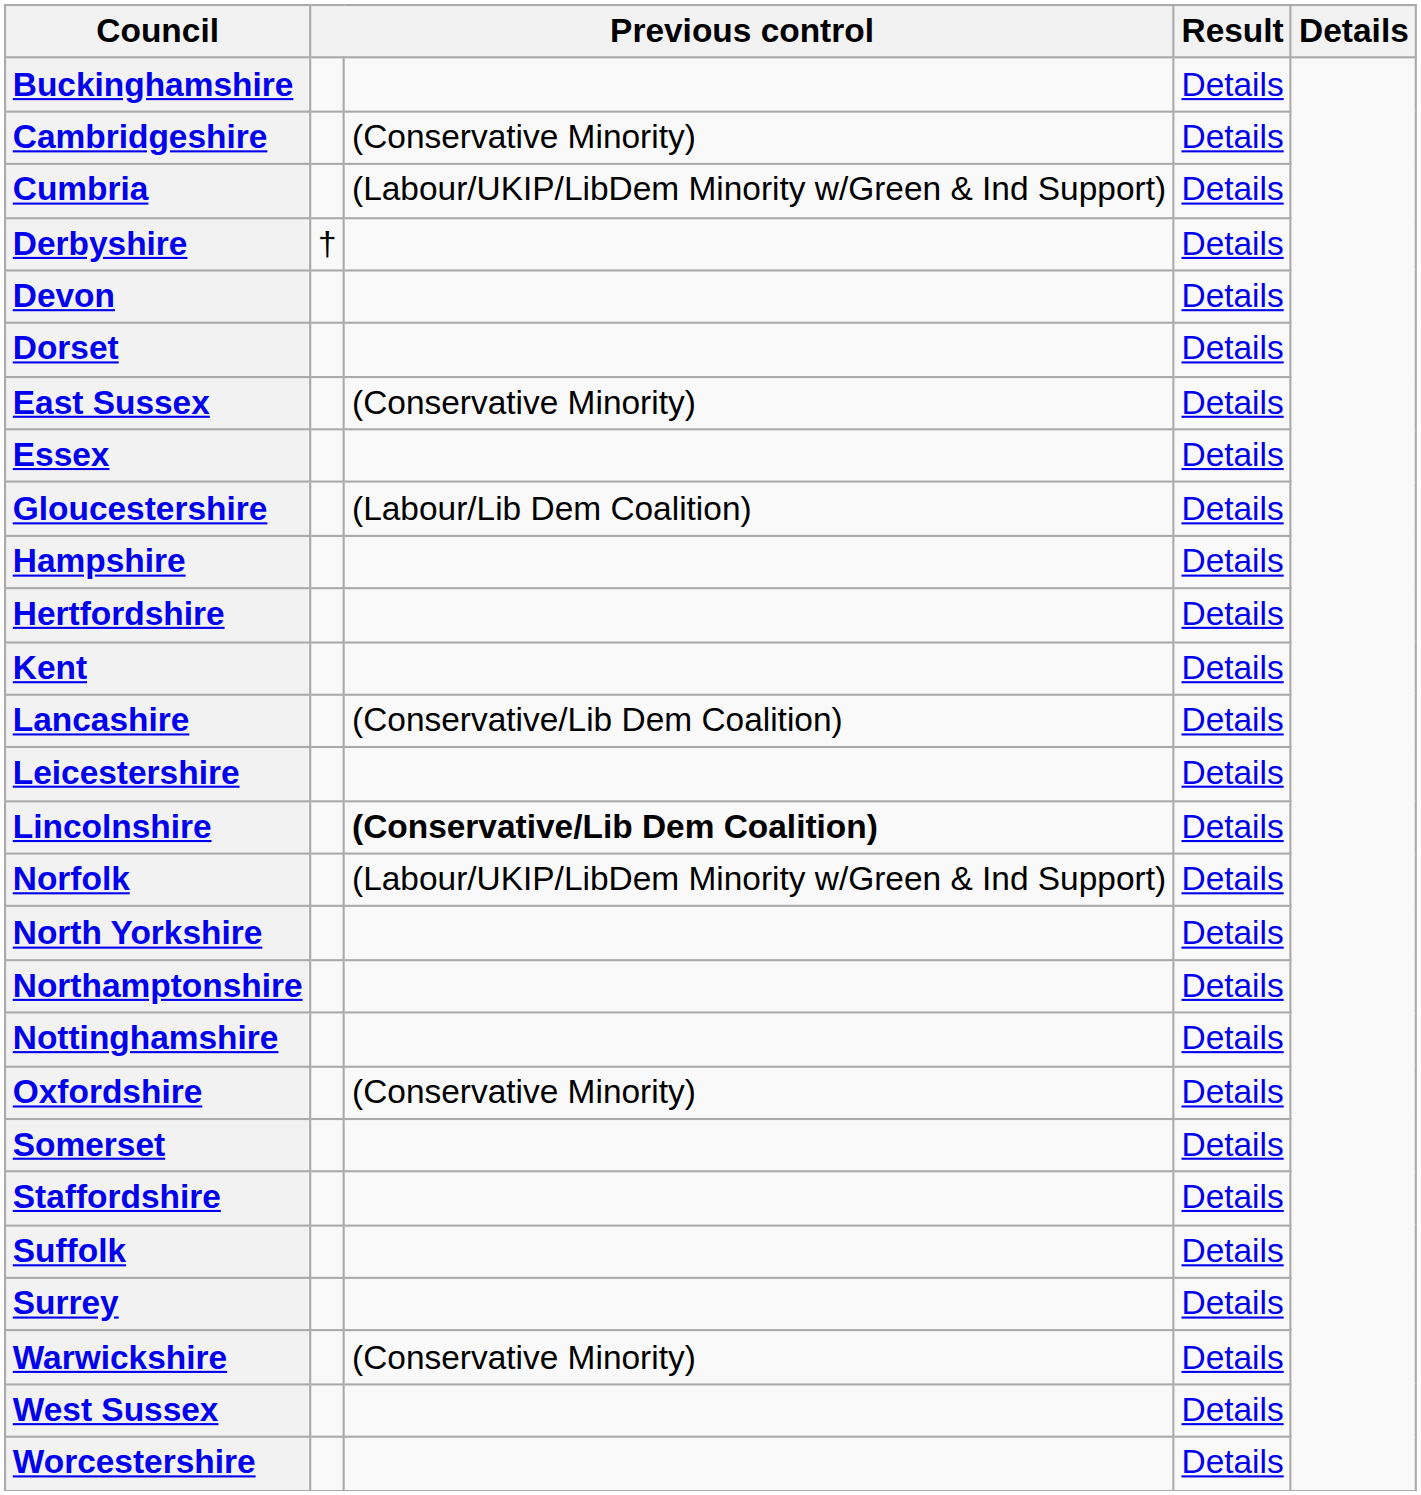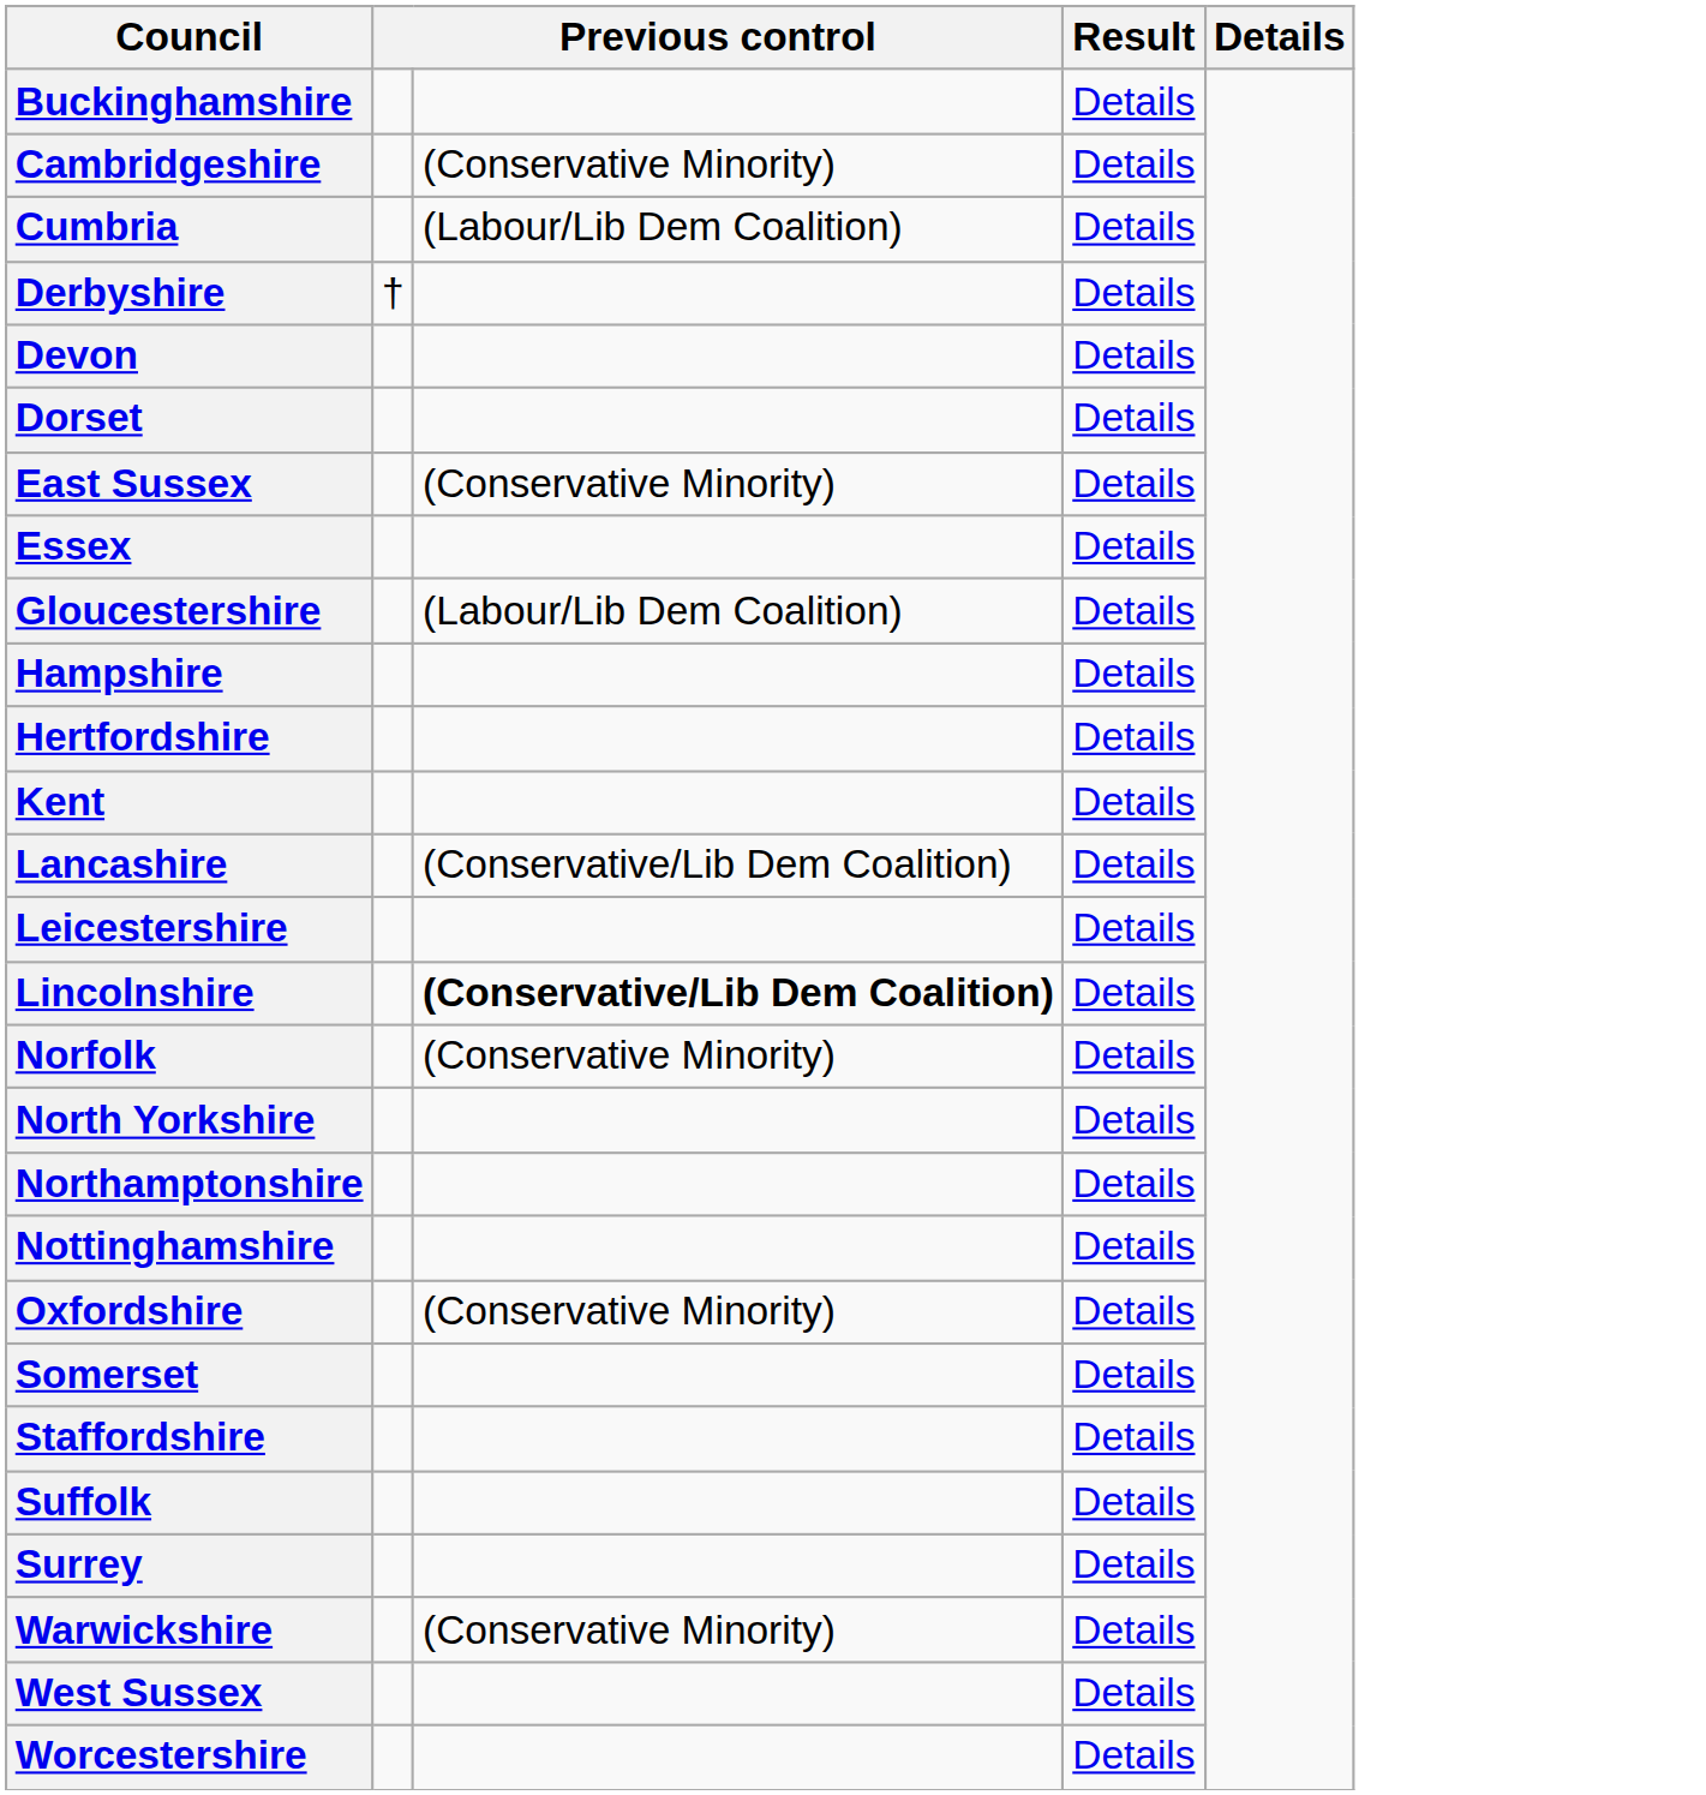 <table class="wikitable">
 <tr>
 <th scope="col">Council</th>
 <th colspan=2>Previous control</th>
 <th colspan=2>Result</th>
 <th scope="col" class="unsortable">Details</th>
 </tr>
 <tr>
 <th scope="row" style="text-align: left;"><a href='#'>Buckinghamshire</a></th>
 <td></td>
 <td></td>
 <td><a href='#'>Details</a></td>
 </tr>
 <tr>
 <th scope="row" style="text-align: left;"><a href='#'>Cambridgeshire</a></th>
 <td></td>
 <td> (Conservative Minority)</td>
 <td><a href='#'>Details</a></td>
 </tr>
 <tr>
 <th scope="row" style="text-align: left;"><a href='#'>Cumbria</a></th>
 <td></td>
-<td> (Labour/UKIP/LibDem Minority w/Green & Ind Support)</td>
+<td> (Labour/Lib Dem Coalition)</td>
 <td><a href='#'>Details</a></td>
 </tr>
 <tr>
 <th scope="row" style="text-align: left;"><a href='#'>Derbyshire</a></th>
 <td>†</td>
 <td></td>
 <td><a href='#'>Details</a></td>
 </tr>
 <tr>
 <th scope="row" style="text-align: left;"><a href='#'>Devon</a></th>
 <td></td>
 <td></td>
 <td><a href='#'>Details</a></td>
 </tr>
 <tr>
 <th scope="row" style="text-align: left;"><a href='#'>Dorset</a></th>
 <td></td>
 <td></td>
 <td><a href='#'>Details</a></td>
 </tr>
 <tr>
 <th scope="row" style="text-align: left;"><a href='#'>East Sussex</a></th>
 <td></td>
 <td> (Conservative Minority)</td>
 <td><a href='#'>Details</a></td>
 </tr>
 <tr>
 <th scope="row" style="text-align: left;"><a href='#'>Essex</a></th>
 <td></td>
 <td></td>
 <td><a href='#'>Details</a></td>
 </tr>
 <tr>
 <th scope="row" style="text-align: left;"><a href='#'>Gloucestershire</a></th>
 <td></td>
 <td> (Labour/Lib Dem Coalition)</td>
 <td><a href='#'>Details</a></td>
 </tr>
 <tr>
 <th scope="row" style="text-align: left;"><a href='#'>Hampshire</a></th>
 <td></td>
 <td></td>
 <td><a href='#'>Details</a></td>
 </tr>
 <tr>
 <th scope="row" style="text-align: left;"><a href='#'>Hertfordshire</a></th>
 <td></td>
 <td></td>
 <td><a href='#'>Details</a></td>
 </tr>
 <tr>
 <th scope="row" style="text-align: left;"><a href='#'>Kent</a></th>
 <td></td>
 <td></td>
 <td><a href='#'>Details</a></td>
 </tr>
 <tr>
 <th scope="row" style="text-align: left;"><a href='#'>Lancashire</a></th>
 <td></td>
 <td> (Conservative/Lib Dem Coalition)</td>
 <td><a href='#'>Details</a></td>
 </tr>
 <tr>
 <th scope="row" style="text-align: left;"><a href='#'>Leicestershire</a></th>
 <td></td>
 <td></td>
 <td><a href='#'>Details</a></td>
 </tr>
 <tr>
 <th scope="row" style="text-align: left;"><a href='#'>Lincolnshire</a></th>
 <td></td>
 <td><strong> (Conservative/Lib Dem Coalition)</strong></td>
 <td><a href='#'>Details</a></td>
 </tr>
 <tr>
 <th scope="row" style="text-align: left;"><a href='#'>Norfolk</a></th>
 <td></td>
-<td> (Labour/UKIP/LibDem Minority w/Green & Ind Support)</td>
+<td> (Conservative Minority)</td>
 <td><a href='#'>Details</a></td>
 </tr>
 <tr>
 <th scope="row" style="text-align: left;"><a href='#'>North Yorkshire</a></th>
 <td></td>
 <td></td>
 <td><a href='#'>Details</a></td>
 </tr>
 <tr>
 <th scope="row" style="text-align: left;"><a href='#'>Northamptonshire</a></th>
 <td></td>
 <td></td>
 <td><a href='#'>Details</a></td>
 </tr>
 <tr>
 <th scope="row" style="text-align: left;"><a href='#'>Nottinghamshire</a></th>
 <td></td>
 <td></td>
 <td><a href='#'>Details</a></td>
 </tr>
 <tr>
 <th scope="row" style="text-align: left;"><a href='#'>Oxfordshire</a></th>
 <td></td>
 <td> (Conservative Minority)</td>
 <td><a href='#'>Details</a></td>
 </tr>
 <tr>
 <th scope="row" style="text-align: left;"><a href='#'>Somerset</a></th>
 <td></td>
 <td></td>
 <td><a href='#'>Details</a></td>
 </tr>
 <tr>
 <th scope="row" style="text-align: left;"><a href='#'>Staffordshire</a></th>
 <td></td>
 <td></td>
 <td><a href='#'>Details</a></td>
 </tr>
 <tr>
 <th scope="row" style="text-align: left;"><a href='#'>Suffolk</a></th>
 <td></td>
 <td></td>
 <td><a href='#'>Details</a></td>
 </tr>
 <tr>
 <th scope="row" style="text-align: left;"><a href='#'>Surrey</a></th>
 <td></td>
 <td></td>
 <td><a href='#'>Details</a></td>
 </tr>
 <tr>
 <th scope="row" style="text-align: left;"><a href='#'>Warwickshire</a></th>
 <td></td>
 <td> (Conservative Minority)</td>
 <td><a href='#'>Details</a></td>
 </tr>
 <tr>
 <th scope="row" style="text-align: left;"><a href='#'>West Sussex</a></th>
 <td></td>
 <td></td>
 <td><a href='#'>Details</a></td>
 </tr>
 <tr>
 <th scope="row" style="text-align: left;"><a href='#'>Worcestershire</a></th>
 <td></td>
 <td></td>
 <td><a href='#'>Details</a></td>
 </tr>
 </table>
